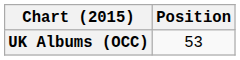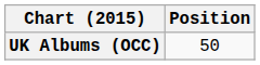 <table class="wikitable plainrowheaders" style="text-align:center">
 <tr>
 <th scope="col">Chart (2015)</th>
 <th scope="col">Position</th>
 </tr>
 <tr>
 <th scope="row">UK Albums (OCC)</th>
-<td>53</td>
+<td>50</td>
 </tr>
 </table>
